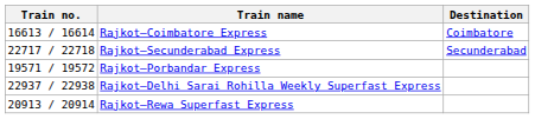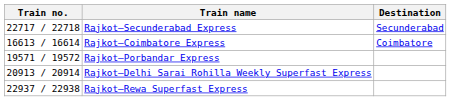 <table class="wikitable sortable plainrowheaders" style="background:#fff;">
 <tr>
 <th scope="col">Train no.</th>
 <th scope="col">Train name</th>
 <th scope="col">Destination</th>
 </tr>
 <tr>
+<td>22717 / 22718</td>
+<td><a href='#'>Rajkot–Secunderabad Express</a></td>
+<td><a href='#'>Secunderabad</a></td>
+</tr>
+<tr>
 <td>16613 / 16614</td>
 <td><a href='#'>Rajkot–Coimbatore Express</a></td>
 <td><a href='#'>Coimbatore</a></td>
-</tr>
-<tr>
-<td>22717 / 22718</td>
-<td><a href='#'>Rajkot–Secunderabad Express</a></td>
-<td><a href='#'>Secunderabad</a></td>
 </tr>
 <tr>
 <td>19571 / 19572</td>
 <td><a href='#'>Rajkot–Porbandar Express</a></td>
 <td></td>
 </tr>
 <tr>
-<td>22937 / 22938</td>
+<td>20913 / 20914</td>
 <td><a href='#'>Rajkot–Delhi Sarai Rohilla Weekly Superfast Express</a></td>
 <td></td>
 </tr>
 <tr>
-<td>20913 / 20914</td>
+<td>22937 / 22938</td>
 <td><a href='#'>Rajkot–Rewa Superfast Express</a></td>
 <td></td>
 </tr>
 </table>
